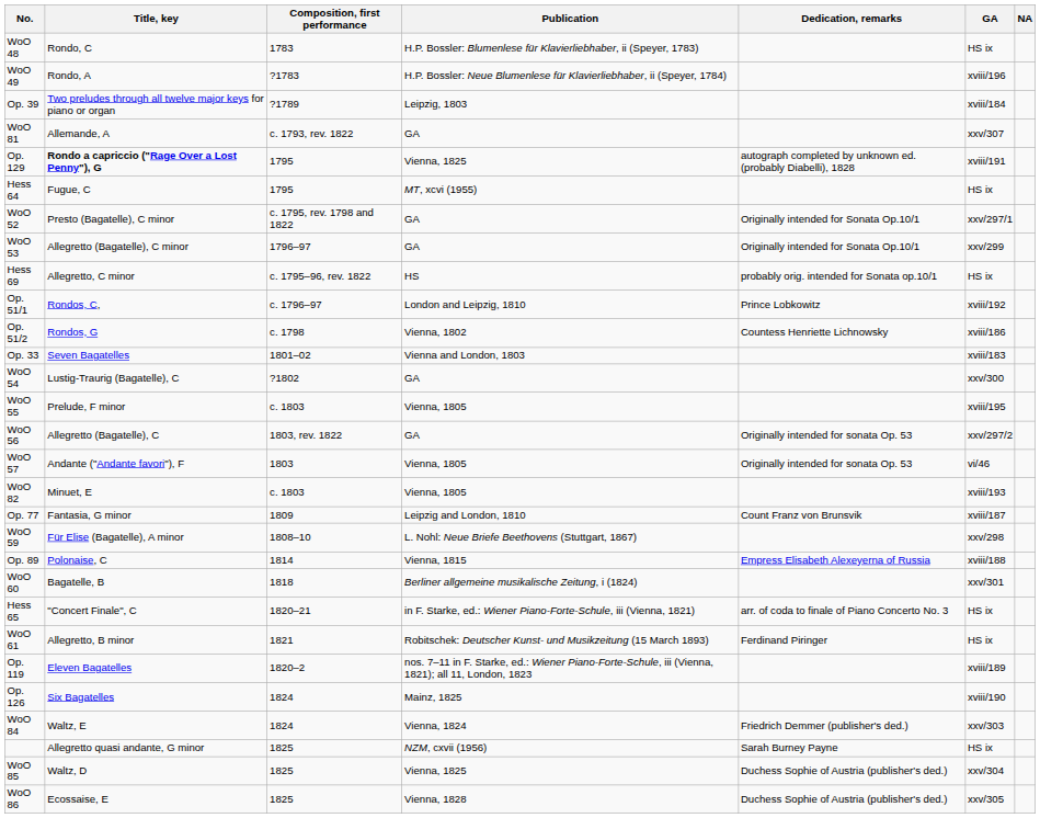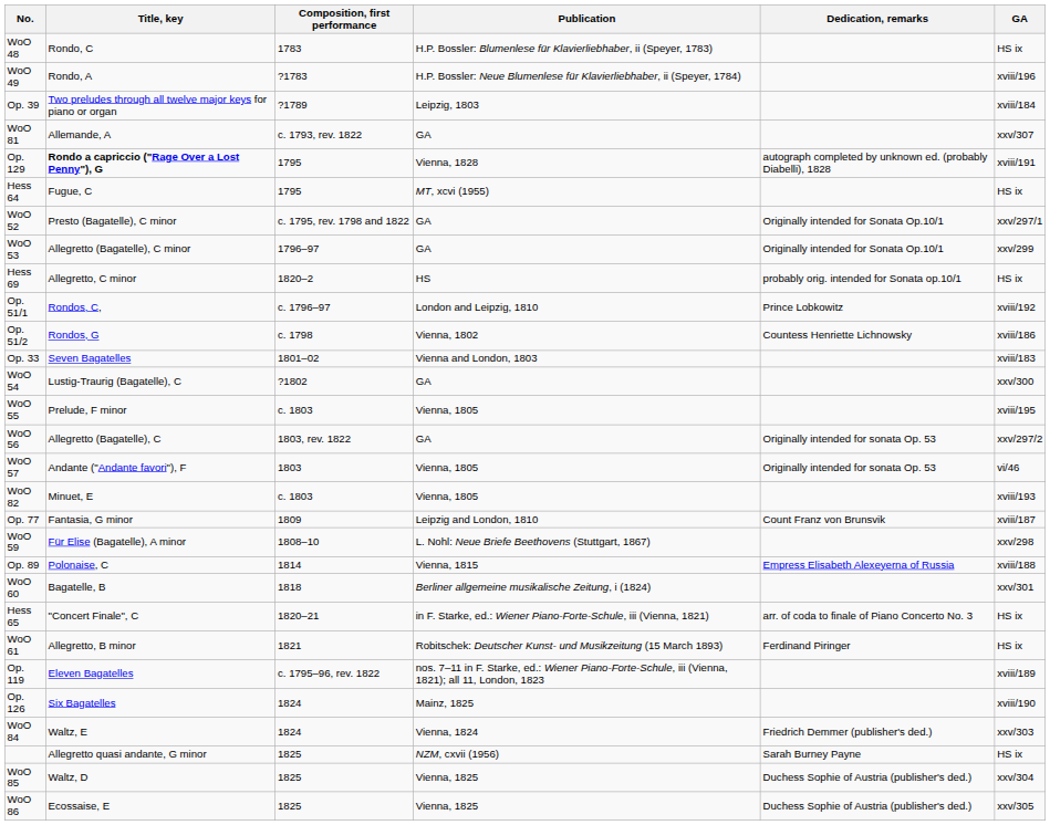 <table class="wikitable sortable">
 <tr>
 <th>No.</th>
 <th>Title, key</th>
 <th>Composition, first performance</th>
 <th>Publication</th>
 <th>Dedication, remarks</th>
 <th class="unsortable">GA</th>
-<th class="unsortable">NA</th>
 </tr>
 <tr>
 <td>WoO 48</td>
 <td>Rondo, C</td>
 <td data-sort-value="1783">1783</td>
 <td data-sort-value="1783">H.P. Bossler: <em>Blumenlese für Klavierliebhaber</em>, ii (Speyer, 1783)</td>
 <td></td>
 <td>HS ix</td>
-<td></td>
 </tr>
 <tr>
 <td>WoO 49</td>
 <td>Rondo, A</td>
 <td data-sort-value="1783">?1783</td>
 <td data-sort-value="1784">H.P. Bossler: <em>Neue Blumenlese für Klavierliebhaber</em>, ii (Speyer, 1784)</td>
 <td></td>
 <td>xviii/196</td>
-<td></td>
 </tr>
 <tr>
 <td>Op. 39</td>
 <td><a href='#'>Two preludes through all twelve major keys</a> for piano or organ</td>
 <td data-sort-value="1789">?1789</td>
 <td data-sort-value="1803">Leipzig, 1803</td>
 <td></td>
 <td>xviii/184</td>
-<td></td>
 </tr>
 <tr>
 <td>WoO 81</td>
 <td>Allemande, A</td>
 <td data-sort-value="1793">c. 1793, rev. 1822</td>
 <td data-sort-value="1862">GA</td>
 <td></td>
 <td>xxv/307</td>
-<td></td>
 </tr>
 <tr>
 <td>Op. 129</td>
 <td><strong>Rondo a capriccio ("<a href='#'>Rage Over a Lost Penny</a>"), G</strong></td>
 <td data-sort-value="1795">1795</td>
-<td data-sort-value="1825">Vienna, 1825</td>
+<td data-sort-value="1828">Vienna, 1828</td>
 <td>autograph completed by unknown ed. (probably Diabelli), 1828</td>
 <td>xviii/191</td>
-<td></td>
 </tr>
 <tr>
 <td>Hess 64</td>
 <td>Fugue, C</td>
 <td data-sort-value="1795">1795</td>
 <td data-sort-value="1955"><em>MT</em>, xcvi (1955)</td>
 <td></td>
 <td>HS ix</td>
-<td></td>
 </tr>
 <tr>
 <td>WoO 52</td>
 <td>Presto (Bagatelle), C minor</td>
 <td data-sort-value="1795">c. 1795, rev. 1798 and 1822</td>
 <td data-sort-value="1862">GA</td>
 <td>Originally intended for Sonata Op.10/1</td>
 <td>xxv/297/1</td>
-<td></td>
 </tr>
 <tr>
 <td>WoO 53</td>
 <td>Allegretto (Bagatelle), C minor</td>
 <td data-sort-value="1796">1796–97</td>
 <td data-sort-value="1862">GA</td>
 <td>Originally intended for Sonata Op.10/1</td>
 <td>xxv/299</td>
-<td></td>
 </tr>
 <tr>
 <td>Hess 69</td>
 <td>Allegretto, C minor</td>
-<td data-sort-value="1795">c. 1795–96, rev. 1822</td>
+<td data-sort-value="1820">1820–2</td>
 <td data-sort-value="1957">HS</td>
 <td>probably orig. intended for Sonata op.10/1</td>
 <td>HS ix</td>
-<td></td>
 </tr>
 <tr>
 <td>Op. 51/1</td>
 <td><a href='#'>Rondos, C</a>,</td>
 <td data-sort-value="1796">c. 1796–97</td>
 <td data-sort-value="1810">London and Leipzig, 1810</td>
 <td>Prince Lobkowitz</td>
 <td>xviii/192</td>
-<td></td>
 </tr>
 <tr>
 <td>Op. 51/2</td>
 <td><a href='#'>Rondos, G</a></td>
 <td data-sort-value="1798">c. 1798</td>
 <td data-sort-value="1802">Vienna, 1802</td>
 <td>Countess Henriette Lichnowsky</td>
 <td>xviii/186</td>
-<td></td>
 </tr>
 <tr>
 <td>Op. 33</td>
 <td><a href='#'>Seven Bagatelles</a></td>
 <td data-sort-value="1801">1801–02</td>
 <td data-sort-value="1803">Vienna and London, 1803</td>
 <td></td>
 <td>xviii/183</td>
-<td></td>
 </tr>
 <tr>
 <td>WoO 54</td>
 <td>Lustig-Traurig (Bagatelle), C</td>
 <td data-sort-value="1802">?1802</td>
 <td data-sort-value="1862">GA</td>
 <td></td>
 <td>xxv/300</td>
-<td></td>
 </tr>
 <tr>
 <td>WoO 55</td>
 <td>Prelude, F minor</td>
 <td data-sort-value="1803">c. 1803</td>
 <td data-sort-value="1805">Vienna, 1805</td>
 <td></td>
 <td>xviii/195</td>
-<td></td>
 </tr>
 <tr>
 <td>WoO 56</td>
 <td>Allegretto (Bagatelle), C</td>
 <td data-sort-value="1803">1803, rev. 1822</td>
 <td data-sort-value="1862">GA</td>
 <td>Originally intended for sonata Op. 53</td>
 <td>xxv/297/2</td>
-<td></td>
 </tr>
 <tr>
 <td>WoO 57</td>
 <td>Andante ("<a href='#'>Andante favori</a>"), F</td>
 <td data-sort-value="1803">1803</td>
 <td data-sort-value="1805">Vienna, 1805</td>
 <td>Originally intended for sonata Op. 53</td>
 <td>vi/46</td>
-<td></td>
 </tr>
 <tr>
 <td>WoO 82</td>
 <td>Minuet, E</td>
 <td data-sort-value="1803">c. 1803</td>
 <td data-sort-value="1805">Vienna, 1805</td>
 <td></td>
 <td>xviii/193</td>
-<td></td>
 </tr>
 <tr>
 <td>Op. 77</td>
 <td>Fantasia, G minor</td>
 <td data-sort-value="1809">1809</td>
 <td data-sort-value="1810">Leipzig and London, 1810</td>
 <td>Count Franz von Brunsvik</td>
 <td>xviii/187</td>
-<td></td>
 </tr>
 <tr>
 <td>WoO 59</td>
 <td><a href='#'>Für Elise</a> (Bagatelle), A minor</td>
 <td data-sort-value="1808">1808–10</td>
 <td data-sort-value="1867">L. Nohl: <em>Neue Briefe Beethovens</em> (Stuttgart, 1867)</td>
 <td></td>
 <td>xxv/298</td>
-<td></td>
 </tr>
 <tr>
 <td>Op. 89</td>
 <td><a href='#'>Polonaise</a>, C</td>
 <td data-sort-value="1814">1814</td>
 <td data-sort-value="1815">Vienna, 1815</td>
 <td><a href='#'>Empress Elisabeth Alexeyerna of Russia</a></td>
 <td>xviii/188</td>
-<td></td>
 </tr>
 <tr>
 <td>WoO 60</td>
 <td>Bagatelle, B</td>
 <td data-sort-value="1818">1818</td>
 <td data-sort-value="1824"><em>Berliner allgemeine musikalische Zeitung</em>, i (1824)</td>
 <td></td>
 <td>xxv/301</td>
-<td></td>
 </tr>
 <tr>
 <td>Hess 65</td>
 <td>"Concert Finale", C</td>
 <td data-sort-value="1820">1820–21</td>
 <td data-sort-value="1821">in F. Starke, ed.: <em>Wiener Piano-Forte-Schule</em>, iii (Vienna, 1821)</td>
 <td>arr. of coda to finale of Piano Concerto No. 3</td>
 <td>HS ix</td>
-<td></td>
 </tr>
 <tr>
 <td>WoO 61</td>
 <td>Allegretto, B minor</td>
 <td data-sort-value="1821">1821</td>
 <td data-sort-value="1893">Robitschek: <em>Deutscher Kunst- und Musikzeitung</em> (15 March 1893)</td>
 <td>Ferdinand Piringer</td>
 <td>HS ix</td>
-<td></td>
 </tr>
 <tr>
 <td>Op. 119</td>
 <td><a href='#'>Eleven Bagatelles</a></td>
-<td data-sort-value="1820">1820–2</td>
+<td data-sort-value="1795">c. 1795–96, rev. 1822</td>
 <td data-sort-value="1821">nos. 7–11 in F. Starke, ed.: <em>Wiener Piano-Forte-Schule</em>, iii (Vienna, 1821); all 11, London, 1823</td>
 <td></td>
 <td>xviii/189</td>
-<td></td>
 </tr>
 <tr>
 <td>Op. 126</td>
 <td><a href='#'>Six Bagatelles</a></td>
 <td data-sort-value="1824">1824</td>
 <td data-sort-value="1825">Mainz, 1825</td>
 <td></td>
 <td>xviii/190</td>
-<td></td>
 </tr>
 <tr>
 <td>WoO 84</td>
 <td>Waltz, E</td>
 <td data-sort-value="1824">1824</td>
 <td data-sort-value="1824">Vienna, 1824</td>
 <td>Friedrich Demmer (publisher's ded.)</td>
 <td>xxv/303</td>
-<td></td>
 </tr>
 <tr>
 <td></td>
 <td>Allegretto quasi andante, G minor</td>
 <td data-sort-value="1825">1825</td>
 <td data-sort-value="1956"><em>NZM</em>, cxvii (1956)</td>
 <td>Sarah Burney Payne</td>
 <td>HS ix</td>
-<td></td>
 </tr>
 <tr>
 <td>WoO 85</td>
 <td>Waltz, D</td>
 <td data-sort-value="1825">1825</td>
 <td data-sort-value="1825">Vienna, 1825</td>
 <td>Duchess Sophie of Austria (publisher's ded.)</td>
 <td>xxv/304</td>
-<td></td>
 </tr>
 <tr>
 <td>WoO 86</td>
 <td>Ecossaise, E</td>
 <td data-sort-value="1825">1825</td>
-<td data-sort-value="1828">Vienna, 1828</td>
+<td data-sort-value="1825">Vienna, 1825</td>
 <td>Duchess Sophie of Austria (publisher's ded.)</td>
 <td>xxv/305</td>
-<td></td>
 </tr>
 </table>
